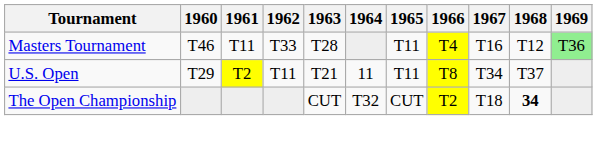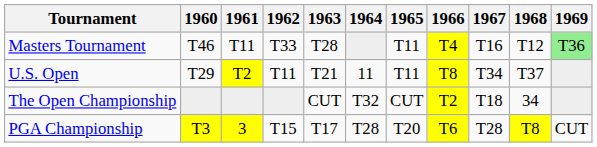 <table class="wikitable" style="font-size:95%;text-align:center;">
 <tr>
 <th>Tournament</th>
 <th>1960</th>
 <th>1961</th>
 <th>1962</th>
 <th>1963</th>
 <th>1964</th>
 <th>1965</th>
 <th>1966</th>
 <th>1967</th>
 <th>1968</th>
 <th>1969</th>
 </tr>
 <tr>
 <td align=left><a href='#'>Masters Tournament</a></td>
 <td>T46</td>
 <td>T11</td>
 <td>T33</td>
 <td>T28</td>
 <td style="background:#eeeeee;"></td>
 <td>T11</td>
 <td style="background:yellow;">T4</td>
 <td>T16</td>
 <td>T12</td>
 <td style="background: lightgreen;">T36</td>
 </tr>
 <tr>
 <td align=left><a href='#'>U.S. Open</a></td>
 <td>T29</td>
 <td style="background:yellow;">T2</td>
 <td>T11</td>
 <td>T21</td>
 <td>11</td>
 <td>T11</td>
 <td style="background:yellow;">T8</td>
 <td>T34</td>
 <td>T37</td>
 <td style="background:#eeeeee;"></td>
 </tr>
 <tr>
 <td align=left><a href='#'>The Open Championship</a></td>
 <td style="background:#eeeeee;"></td>
 <td style="background:#eeeeee;"></td>
 <td style="background:#eeeeee;"></td>
 <td>CUT</td>
 <td>T32</td>
 <td>CUT</td>
 <td style="background:yellow;">T2</td>
 <td>T18</td>
-<td><strong>34</strong></td>
+<td>34</td>
 <td style="background:#eeeeee;"></td>
 </tr>
+<tr>
+<td align=left><a href='#'>PGA Championship</a></td>
+<td style="background:yellow;">T3</td>
+<td style="background:yellow;">3</td>
+<td>T15</td>
+<td>T17</td>
+<td>T28</td>
+<td>T20</td>
+<td style="background:yellow;">T6</td>
+<td>T28</td>
+<td style="background:yellow;">T8</td>
+<td>CUT</td>
+</tr>
 </table>
